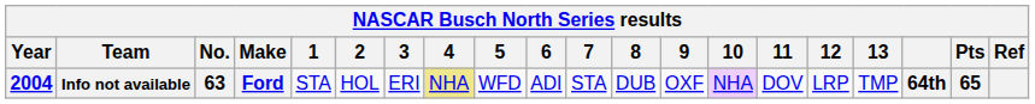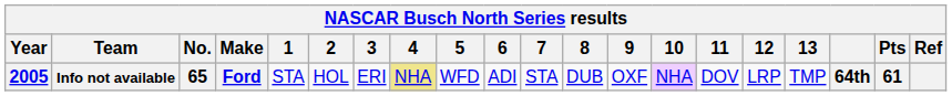 <table class="wikitable" style="text-align:center; font-size:75%">
 <tr>
 <th colspan=20><a href='#'>NASCAR Busch North Series</a> results</th>
 </tr>
 <tr>
 <th>Year</th>
 <th>Team</th>
 <th>No.</th>
 <th>Make</th>
 <th>1</th>
 <th>2</th>
 <th>3</th>
 <th>4</th>
 <th>5</th>
 <th>6</th>
 <th>7</th>
 <th>8</th>
 <th>9</th>
 <th>10</th>
 <th>11</th>
 <th>12</th>
 <th>13</th>
 <th></th>
 <th>Pts</th>
 <th>Ref</th>
 </tr>
 <tr>
-<th><a href='#'>2004</a></th>
+<th><a href='#'>2005</a></th>
 <th><small>Info not available</small></th>
-<th>63</th>
+<th>65</th>
 <th><a href='#'>Ford</a></th>
 <td><a href='#'>STA</a></td>
 <td><a href='#'>HOL</a></td>
 <td><a href='#'>ERI</a></td>
 <td style="background: khaki;"><a href='#'>NHA</a></td>
 <td><a href='#'>WFD</a></td>
 <td><a href='#'>ADI</a></td>
 <td><a href='#'>STA</a></td>
 <td><a href='#'>DUB</a></td>
 <td><a href='#'>OXF</a></td>
 <td style="background:#EFCFFF;"><a href='#'>NHA</a><br></td>
 <td><a href='#'>DOV</a></td>
 <td><a href='#'>LRP</a></td>
 <td><a href='#'>TMP</a></td>
 <th>64th</th>
-<th>65</th>
+<th>61</th>
 <th></th>
 </tr>
 </table>
